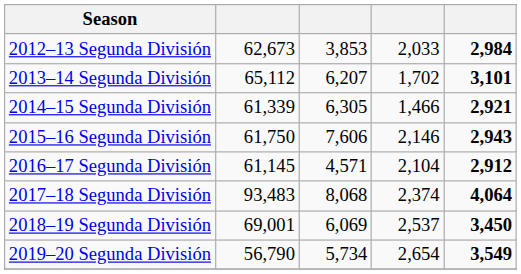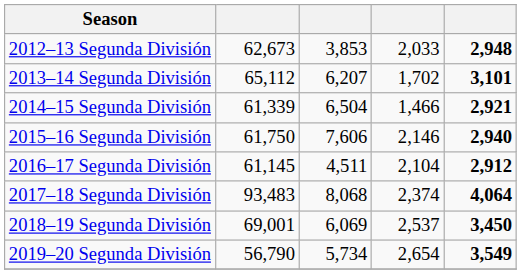 <table class="wikitable sortable" style="text-align:right">
 <tr>
 <th>Season</th>
 <th width=65></th>
 <th width=55></th>
 <th width=55></th>
 <th width=55></th>
 </tr>
 <tr>
 <td align=left><a href='#'>2012–13 Segunda División</a></td>
 <td>62,673</td>
 <td>3,853</td>
 <td>2,033</td>
-<td><strong>2,984</strong></td>
+<td><strong>2,948</strong></td>
 </tr>
 <tr>
 <td align=left><a href='#'>2013–14 Segunda División</a></td>
 <td>65,112</td>
 <td>6,207</td>
 <td>1,702</td>
 <td><strong>3,101</strong></td>
 </tr>
 <tr>
 <td align=left><a href='#'>2014–15 Segunda División</a></td>
 <td>61,339</td>
-<td>6,305</td>
+<td>6,504</td>
 <td>1,466</td>
 <td><strong>2,921</strong></td>
 </tr>
 <tr>
 <td align=left><a href='#'>2015–16 Segunda División</a></td>
 <td>61,750</td>
 <td>7,606</td>
 <td>2,146</td>
-<td><strong>2,943</strong></td>
+<td><strong>2,940</strong></td>
 </tr>
 <tr>
 <td align=left><a href='#'>2016–17 Segunda División</a></td>
 <td>61,145</td>
-<td>4,571</td>
+<td>4,511</td>
 <td>2,104</td>
 <td><strong>2,912</strong></td>
 </tr>
 <tr>
 <td align=left><a href='#'>2017–18 Segunda División</a></td>
 <td>93,483</td>
 <td>8,068</td>
 <td>2,374</td>
 <td><strong>4,064</strong></td>
 </tr>
 <tr>
 <td align=left><a href='#'>2018–19 Segunda División</a></td>
 <td>69,001</td>
 <td>6,069</td>
 <td>2,537</td>
 <td><strong>3,450</strong></td>
 </tr>
 <tr>
 <td align=left><a href='#'>2019–20 Segunda División</a></td>
 <td>56,790</td>
 <td>5,734</td>
 <td>2,654</td>
 <td><strong>3,549</strong></td>
 </tr>
 <tr>
 </tr>
 </table>
